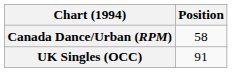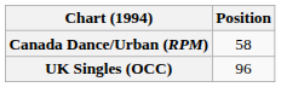 <table class="wikitable plainrowheaders" style="text-align:center">
 <tr>
 <th>Chart (1994)</th>
 <th>Position</th>
 </tr>
 <tr>
 <th scope="row">Canada Dance/Urban (<em>RPM</em>)</th>
 <td>58</td>
 </tr>
 <tr>
 <th scope="row">UK Singles (OCC)</th>
-<td>91</td>
+<td>96</td>
 </tr>
 </table>
